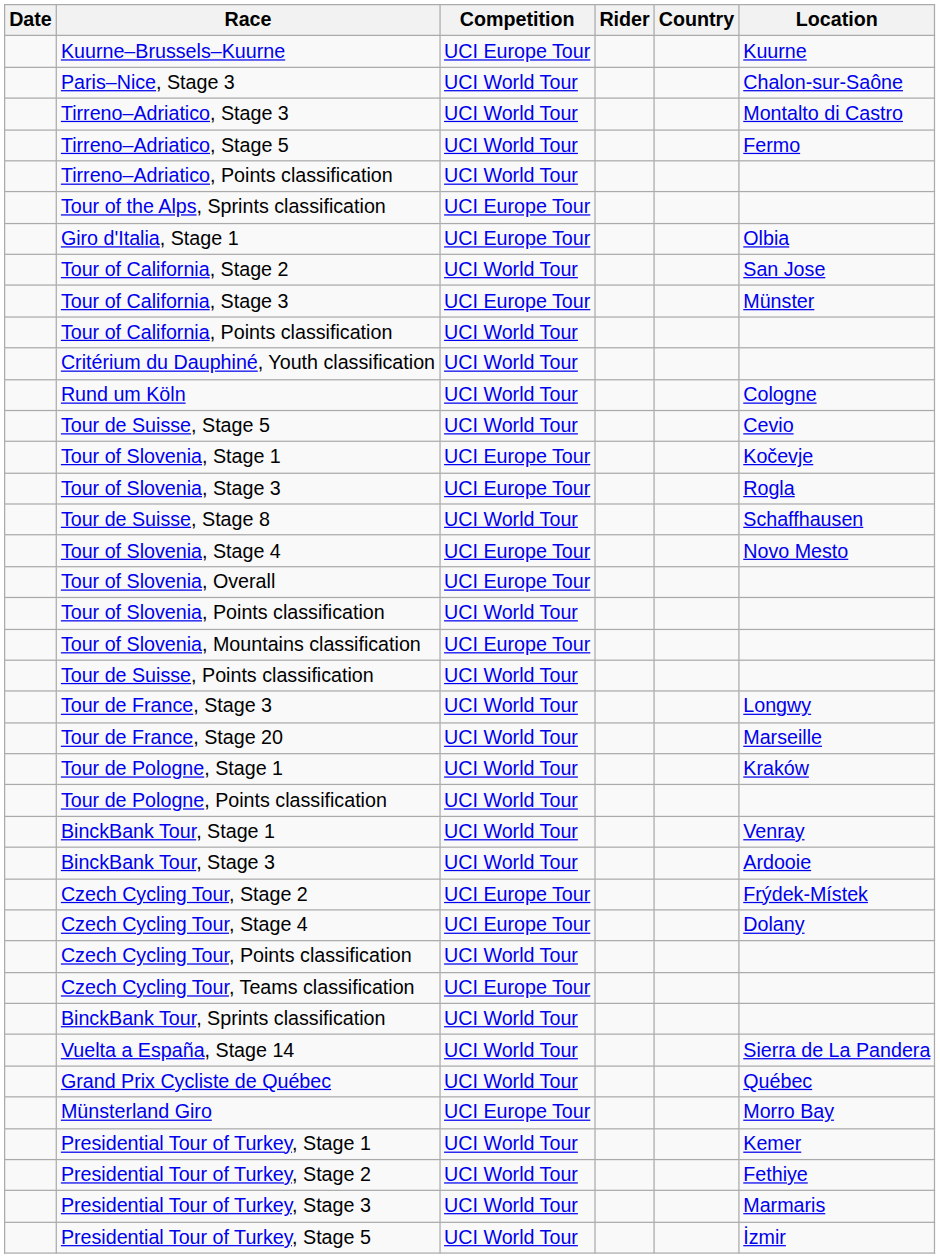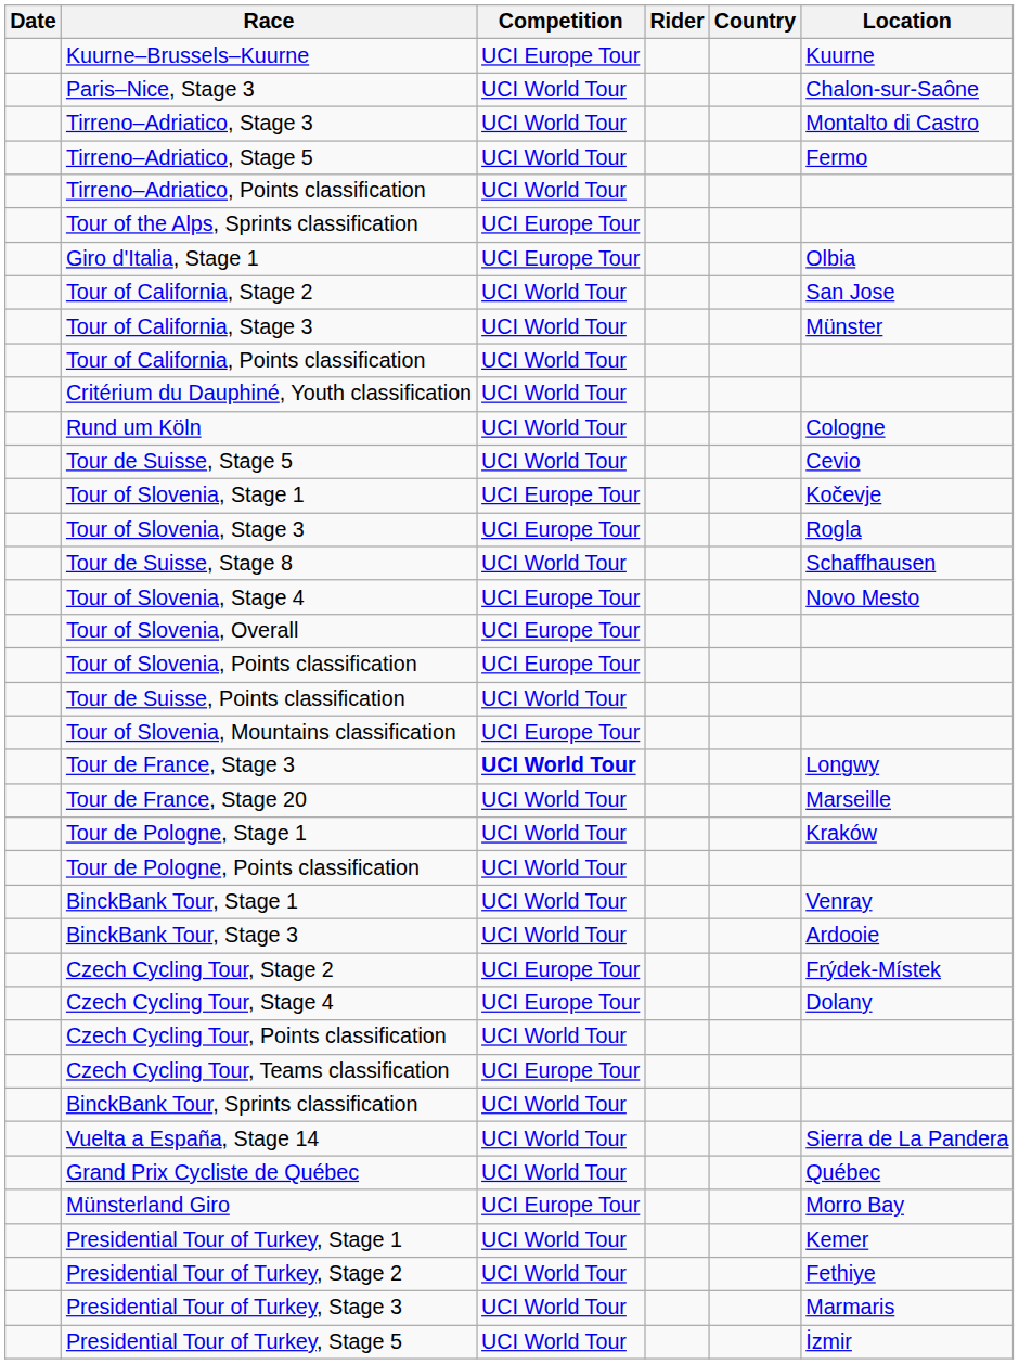 <table class="wikitable sortable">
 <tr>
 <th>Date</th>
 <th>Race</th>
 <th>Competition</th>
 <th>Rider</th>
 <th>Country</th>
 <th>Location</th>
 </tr>
 <tr>
 <td></td>
 <td><a href='#'>Kuurne–Brussels–Kuurne</a></td>
 <td><a href='#'>UCI Europe Tour</a></td>
 <td></td>
 <td></td>
 <td><a href='#'>Kuurne</a></td>
 </tr>
 <tr>
 <td></td>
 <td><a href='#'>Paris–Nice</a>, Stage 3</td>
 <td><a href='#'>UCI World Tour</a></td>
 <td></td>
 <td></td>
 <td><a href='#'>Chalon-sur-Saône</a></td>
 </tr>
 <tr>
 <td></td>
 <td><a href='#'>Tirreno–Adriatico</a>, Stage 3</td>
 <td><a href='#'>UCI World Tour</a></td>
 <td></td>
 <td></td>
 <td><a href='#'>Montalto di Castro</a></td>
 </tr>
 <tr>
 <td></td>
 <td><a href='#'>Tirreno–Adriatico</a>, Stage 5</td>
 <td><a href='#'>UCI World Tour</a></td>
 <td></td>
 <td></td>
 <td><a href='#'>Fermo</a></td>
 </tr>
 <tr>
 <td></td>
 <td><a href='#'>Tirreno–Adriatico</a>, Points classification</td>
 <td><a href='#'>UCI World Tour</a></td>
 <td></td>
 <td></td>
 <td></td>
 </tr>
 <tr>
 <td></td>
 <td><a href='#'>Tour of the Alps</a>, Sprints classification</td>
 <td><a href='#'>UCI Europe Tour</a></td>
 <td></td>
 <td><br></td>
 <td></td>
 </tr>
 <tr>
 <td></td>
 <td><a href='#'>Giro d'Italia</a>, Stage 1</td>
 <td><a href='#'>UCI Europe Tour</a></td>
 <td></td>
 <td></td>
 <td><a href='#'>Olbia</a></td>
 </tr>
 <tr>
 <td></td>
 <td><a href='#'>Tour of California</a>, Stage 2</td>
 <td><a href='#'>UCI World Tour</a></td>
 <td></td>
 <td></td>
 <td><a href='#'>San Jose</a></td>
 </tr>
 <tr>
 <td></td>
 <td><a href='#'>Tour of California</a>, Stage 3</td>
-<td><a href='#'>UCI Europe Tour</a></td>
+<td><a href='#'>UCI World Tour</a></td>
 <td></td>
 <td></td>
 <td><a href='#'>Münster</a></td>
 </tr>
 <tr>
 <td></td>
 <td><a href='#'>Tour of California</a>, Points classification</td>
 <td><a href='#'>UCI World Tour</a></td>
 <td></td>
 <td></td>
 <td></td>
 </tr>
 <tr>
 <td></td>
 <td><a href='#'>Critérium du Dauphiné</a>, Youth classification</td>
 <td><a href='#'>UCI World Tour</a></td>
 <td></td>
 <td></td>
 <td></td>
 </tr>
 <tr>
 <td></td>
 <td><a href='#'>Rund um Köln</a></td>
 <td><a href='#'>UCI World Tour</a></td>
 <td></td>
 <td></td>
 <td><a href='#'>Cologne</a></td>
 </tr>
 <tr>
 <td></td>
 <td><a href='#'>Tour de Suisse</a>, Stage 5</td>
 <td><a href='#'>UCI World Tour</a></td>
 <td></td>
 <td></td>
 <td><a href='#'>Cevio</a></td>
 </tr>
 <tr>
 <td></td>
 <td><a href='#'>Tour of Slovenia</a>, Stage 1</td>
 <td><a href='#'>UCI Europe Tour</a></td>
 <td></td>
 <td></td>
 <td><a href='#'>Kočevje</a></td>
 </tr>
 <tr>
 <td></td>
 <td><a href='#'>Tour of Slovenia</a>, Stage 3</td>
 <td><a href='#'>UCI Europe Tour</a></td>
 <td></td>
 <td></td>
 <td><a href='#'>Rogla</a></td>
 </tr>
 <tr>
 <td></td>
 <td><a href='#'>Tour de Suisse</a>, Stage 8</td>
 <td><a href='#'>UCI World Tour</a></td>
 <td></td>
 <td></td>
 <td><a href='#'>Schaffhausen</a></td>
 </tr>
 <tr>
 <td></td>
 <td><a href='#'>Tour of Slovenia</a>, Stage 4</td>
 <td><a href='#'>UCI Europe Tour</a></td>
 <td></td>
 <td></td>
 <td><a href='#'>Novo Mesto</a></td>
 </tr>
 <tr>
 <td></td>
 <td><a href='#'>Tour of Slovenia</a>, Overall</td>
 <td><a href='#'>UCI Europe Tour</a></td>
 <td></td>
 <td></td>
 <td></td>
 </tr>
 <tr>
 <td></td>
 <td><a href='#'>Tour of Slovenia</a>, Points classification</td>
+<td><a href='#'>UCI Europe Tour</a></td>
+<td></td>
+<td></td>
+<td></td>
+</tr>
+<tr>
+<td></td>
+<td><a href='#'>Tour de Suisse</a>, Points classification</td>
 <td><a href='#'>UCI World Tour</a></td>
 <td></td>
 <td></td>
 <td></td>
 </tr>
 <tr>
 <td></td>
 <td><a href='#'>Tour of Slovenia</a>, Mountains classification</td>
 <td><a href='#'>UCI Europe Tour</a></td>
 <td></td>
 <td></td>
 <td></td>
 </tr>
 <tr>
 <td></td>
-<td><a href='#'>Tour de Suisse</a>, Points classification</td>
-<td><a href='#'>UCI World Tour</a></td>
-<td></td>
-<td></td>
-<td></td>
-</tr>
-<tr>
-<td></td>
 <td><a href='#'>Tour de France</a>, Stage 3</td>
-<td><a href='#'>UCI World Tour</a></td>
+<td><strong><a href='#'>UCI World Tour</a></strong></td>
 <td></td>
 <td></td>
 <td><a href='#'>Longwy</a></td>
 </tr>
 <tr>
 <td></td>
 <td><a href='#'>Tour de France</a>, Stage 20</td>
 <td><a href='#'>UCI World Tour</a></td>
 <td></td>
 <td></td>
 <td><a href='#'>Marseille</a></td>
 </tr>
 <tr>
 <td></td>
 <td><a href='#'>Tour de Pologne</a>, Stage 1</td>
 <td><a href='#'>UCI World Tour</a></td>
 <td></td>
 <td></td>
 <td><a href='#'>Kraków</a></td>
 </tr>
 <tr>
 <td></td>
 <td><a href='#'>Tour de Pologne</a>, Points classification</td>
 <td><a href='#'>UCI World Tour</a></td>
 <td></td>
 <td></td>
 <td></td>
 </tr>
 <tr>
 <td></td>
 <td><a href='#'>BinckBank Tour</a>, Stage 1</td>
 <td><a href='#'>UCI World Tour</a></td>
 <td></td>
 <td></td>
 <td><a href='#'>Venray</a></td>
 </tr>
 <tr>
 <td></td>
 <td><a href='#'>BinckBank Tour</a>, Stage 3</td>
 <td><a href='#'>UCI World Tour</a></td>
 <td></td>
 <td></td>
 <td><a href='#'>Ardooie</a></td>
 </tr>
 <tr>
 <td></td>
 <td><a href='#'>Czech Cycling Tour</a>, Stage 2</td>
 <td><a href='#'>UCI Europe Tour</a></td>
 <td></td>
 <td></td>
 <td><a href='#'>Frýdek-Místek</a></td>
 </tr>
 <tr>
 <td></td>
 <td><a href='#'>Czech Cycling Tour</a>, Stage 4</td>
 <td><a href='#'>UCI Europe Tour</a></td>
 <td></td>
 <td></td>
 <td><a href='#'>Dolany</a></td>
 </tr>
 <tr>
 <td></td>
 <td><a href='#'>Czech Cycling Tour</a>, Points classification</td>
 <td><a href='#'>UCI World Tour</a></td>
 <td></td>
 <td></td>
 <td></td>
 </tr>
 <tr>
 <td></td>
 <td><a href='#'>Czech Cycling Tour</a>, Teams classification</td>
 <td><a href='#'>UCI Europe Tour</a></td>
 <td align="center"></td>
 <td></td>
 <td></td>
 </tr>
 <tr>
 <td></td>
 <td><a href='#'>BinckBank Tour</a>, Sprints classification</td>
 <td><a href='#'>UCI World Tour</a></td>
 <td></td>
 <td><br></td>
 <td></td>
 </tr>
 <tr>
 <td></td>
 <td><a href='#'>Vuelta a España</a>, Stage 14</td>
 <td><a href='#'>UCI World Tour</a></td>
 <td></td>
 <td></td>
 <td><a href='#'>Sierra de La Pandera</a></td>
 </tr>
 <tr>
 <td></td>
 <td><a href='#'>Grand Prix Cycliste de Québec</a></td>
 <td><a href='#'>UCI World Tour</a></td>
 <td></td>
 <td></td>
 <td><a href='#'>Québec</a></td>
 </tr>
 <tr>
 <td></td>
 <td><a href='#'>Münsterland Giro</a></td>
 <td><a href='#'>UCI Europe Tour</a></td>
 <td></td>
 <td></td>
 <td><a href='#'>Morro Bay</a></td>
 </tr>
 <tr>
 <td></td>
 <td><a href='#'>Presidential Tour of Turkey</a>, Stage 1</td>
 <td><a href='#'>UCI World Tour</a></td>
 <td></td>
 <td></td>
 <td><a href='#'>Kemer</a></td>
 </tr>
 <tr>
 <td></td>
 <td><a href='#'>Presidential Tour of Turkey</a>, Stage 2</td>
 <td><a href='#'>UCI World Tour</a></td>
 <td></td>
 <td></td>
 <td><a href='#'>Fethiye</a></td>
 </tr>
 <tr>
 <td></td>
 <td><a href='#'>Presidential Tour of Turkey</a>, Stage 3</td>
 <td><a href='#'>UCI World Tour</a></td>
 <td></td>
 <td></td>
 <td><a href='#'>Marmaris</a></td>
 </tr>
 <tr>
 <td></td>
 <td><a href='#'>Presidential Tour of Turkey</a>, Stage 5</td>
 <td><a href='#'>UCI World Tour</a></td>
 <td></td>
 <td></td>
 <td><a href='#'>İzmir</a></td>
 </tr>
 </table>
